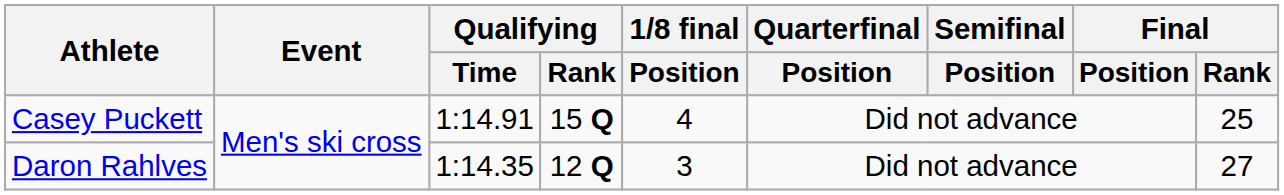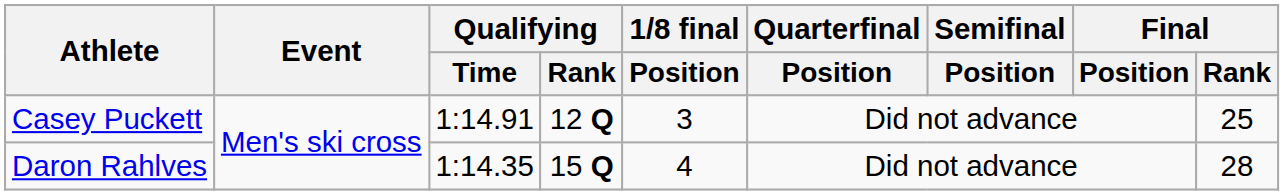 <table class=wikitable style=font-size:90%;text-align:center>
 <tr>
 <th rowspan=2>Athlete</th>
 <th rowspan=2>Event</th>
 <th colspan=2>Qualifying</th>
 <th>1/8 final</th>
 <th>Quarterfinal</th>
 <th>Semifinal</th>
 <th colspan=2>Final</th>
 </tr>
 <tr style=font-size:95%>
 <th>Time</th>
 <th>Rank</th>
 <th>Position</th>
 <th>Position</th>
 <th>Position</th>
 <th>Position</th>
 <th>Rank</th>
 </tr>
 <tr>
 <td align=left><a href='#'>Casey Puckett</a></td>
 <td align=left rowspan=2><a href='#'>Men's ski cross</a></td>
 <td>1:14.91</td>
-<td>15 <strong>Q</strong></td>
-<td>4</td>
+<td>12 <strong>Q</strong></td>
+<td>3</td>
 <td colspan=3>Did not advance</td>
 <td>25</td>
 </tr>
 <tr>
 <td align=left><a href='#'>Daron Rahlves</a></td>
 <td>1:14.35</td>
-<td>12 <strong>Q</strong></td>
-<td>3</td>
+<td>15 <strong>Q</strong></td>
+<td>4</td>
 <td colspan=3>Did not advance</td>
-<td>27</td>
+<td>28</td>
 </tr>
 </table>
